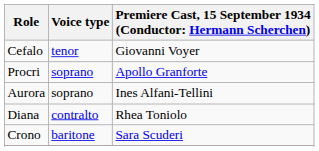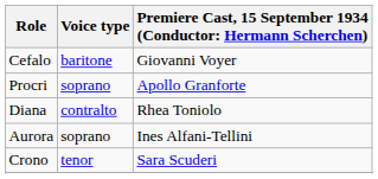 <table class="wikitable">
 <tr>
 <th>Role</th>
 <th>Voice type</th>
 <th>Premiere Cast,  15 September 1934<br>(Conductor: <a href='#'>Hermann Scherchen</a>)</th>
 </tr>
 <tr>
 <td>Cefalo</td>
-<td><a href='#'>tenor</a></td>
+<td><a href='#'>baritone</a></td>
 <td>Giovanni Voyer</td>
 </tr>
 <tr>
 <td>Procri</td>
 <td><a href='#'>soprano</a></td>
 <td><a href='#'>Apollo Granforte</a></td>
 </tr>
 <tr>
+<td>Diana</td>
+<td><a href='#'>contralto</a></td>
+<td>Rhea Toniolo</td>
+</tr>
+<tr>
 <td>Aurora</td>
 <td>soprano</td>
 <td>Ines Alfani-Tellini</td>
 </tr>
 <tr>
-<td>Diana</td>
-<td><a href='#'>contralto</a></td>
-<td>Rhea Toniolo</td>
-</tr>
-<tr>
 <td>Crono</td>
-<td><a href='#'>baritone</a></td>
+<td><a href='#'>tenor</a></td>
 <td><a href='#'>Sara Scuderi</a></td>
 </tr>
 <tr>
 </tr>
 <tr>
 </tr>
 </table>
